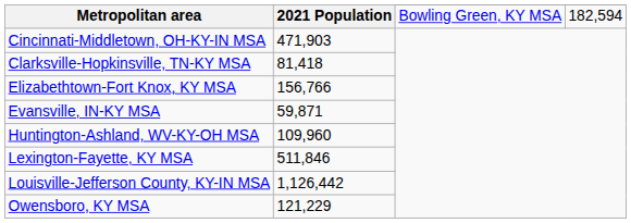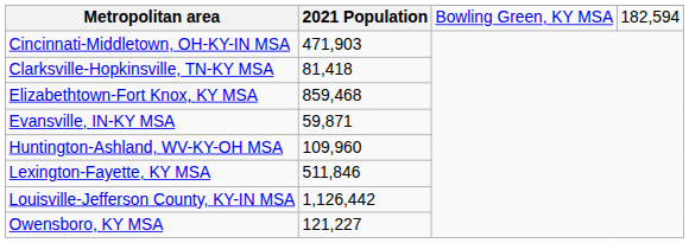 <table class="wikitable mw-datatable sortable static-row-numbers">
 <tr>
 <th rowspan=2>Metropolitan area</th>
 <th rowspan=2>2021 Population</th>
 </tr>
 <tr>
 <td><a href='#'>Bowling Green, KY MSA</a></td>
 <td>182,594</td>
 </tr>
 <tr>
 <td><a href='#'>Cincinnati-Middletown, OH-KY-IN MSA</a></td>
 <td>471,903</td>
 </tr>
 <tr>
 <td><a href='#'>Clarksville-Hopkinsville, TN-KY MSA</a></td>
 <td>81,418</td>
 </tr>
 <tr>
 <td><a href='#'>Elizabethtown-Fort Knox, KY MSA</a></td>
-<td>156,766</td>
+<td>859,468</td>
 </tr>
 <tr>
 <td><a href='#'>Evansville, IN-KY MSA</a></td>
 <td>59,871</td>
 </tr>
 <tr>
 <td><a href='#'>Huntington-Ashland, WV-KY-OH MSA</a></td>
 <td>109,960</td>
 </tr>
 <tr>
 <td><a href='#'>Lexington-Fayette, KY MSA</a></td>
 <td>511,846</td>
 </tr>
 <tr>
 <td><a href='#'>Louisville-Jefferson County, KY-IN MSA</a></td>
 <td>1,126,442</td>
 </tr>
 <tr>
 <td><a href='#'>Owensboro, KY MSA</a></td>
-<td>121,229</td>
+<td>121,227</td>
 </tr>
 </table>
